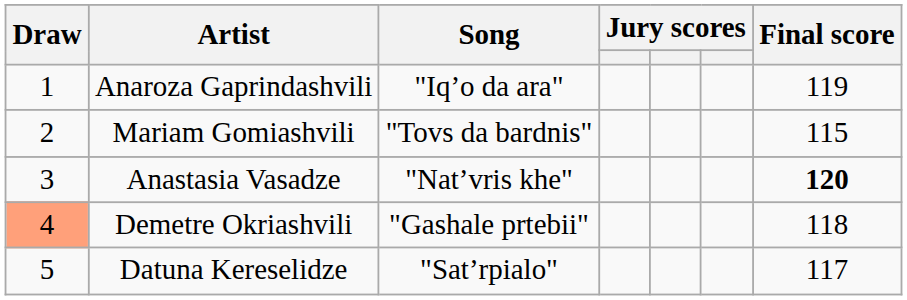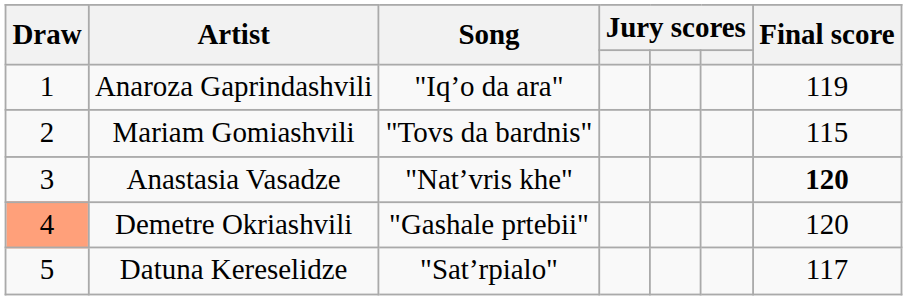 <table class="sortable wikitable" style="text-align:center;margin:1em auto 1em auto">
 <tr>
 <th rowspan="2" scope="col">Draw</th>
 <th rowspan="2" scope="col">Artist</th>
 <th rowspan="2" scope="col">Song</th>
 <th colspan="3" scope="col">Jury scores</th>
 <th rowspan="2" scope="col">Final score</th>
 </tr>
 <tr>
 <th colspan="1" scope="col" class="unsortable"><small></small></th>
 <th colspan="1" scope="col" class="unsortable"><small></small></th>
 <th colspan="1" scope="col" class="unsortable"><small></small></th>
 </tr>
 <tr>
 <td>1</td>
 <td>Anaroza Gaprindashvili<br></td>
 <td>"Iq’o da ara"<br></td>
 <td colspan="1"></td>
 <td colspan="1"></td>
 <td colspan="1"></td>
 <td>119</td>
 </tr>
 <tr>
 <td rowspan="1">2</td>
 <td rowspan="1">Mariam Gomiashvili<br></td>
 <td rowspan="1">"Tovs da bardnis"<br></td>
 <td colspan="1"></td>
 <td colspan="1"></td>
 <td colspan="1"></td>
 <td rowspan="1">115</td>
 </tr>
 <tr>
 <td rowspan="1">3</td>
 <td rowspan="1">Anastasia Vasadze<br></td>
 <td rowspan="1">"Nat’vris khe"<br></td>
 <td colspan="1"></td>
 <td colspan="1"></td>
 <td colspan="1"></td>
 <td rowspan="1"><strong>120</strong></td>
 </tr>
 <tr>
 <td rowspan="1" style="background: lightsalmon;">4</td>
 <td rowspan="1">Demetre Okriashvili<br></td>
 <td rowspan="1">"Gashale prtebii"<br></td>
 <td colspan="1"></td>
 <td colspan="1"></td>
 <td colspan="1"></td>
-<td rowspan="1">118</td>
+<td rowspan="1">120</td>
 </tr>
 <tr>
 <td rowspan="1">5</td>
 <td rowspan="1">Datuna Kereselidze<br></td>
 <td rowspan="1">"Sat’rpialo"<br></td>
 <td colspan="1"></td>
 <td colspan="1"></td>
 <td colspan="1"></td>
 <td rowspan="1">117</td>
 </tr>
 </table>
